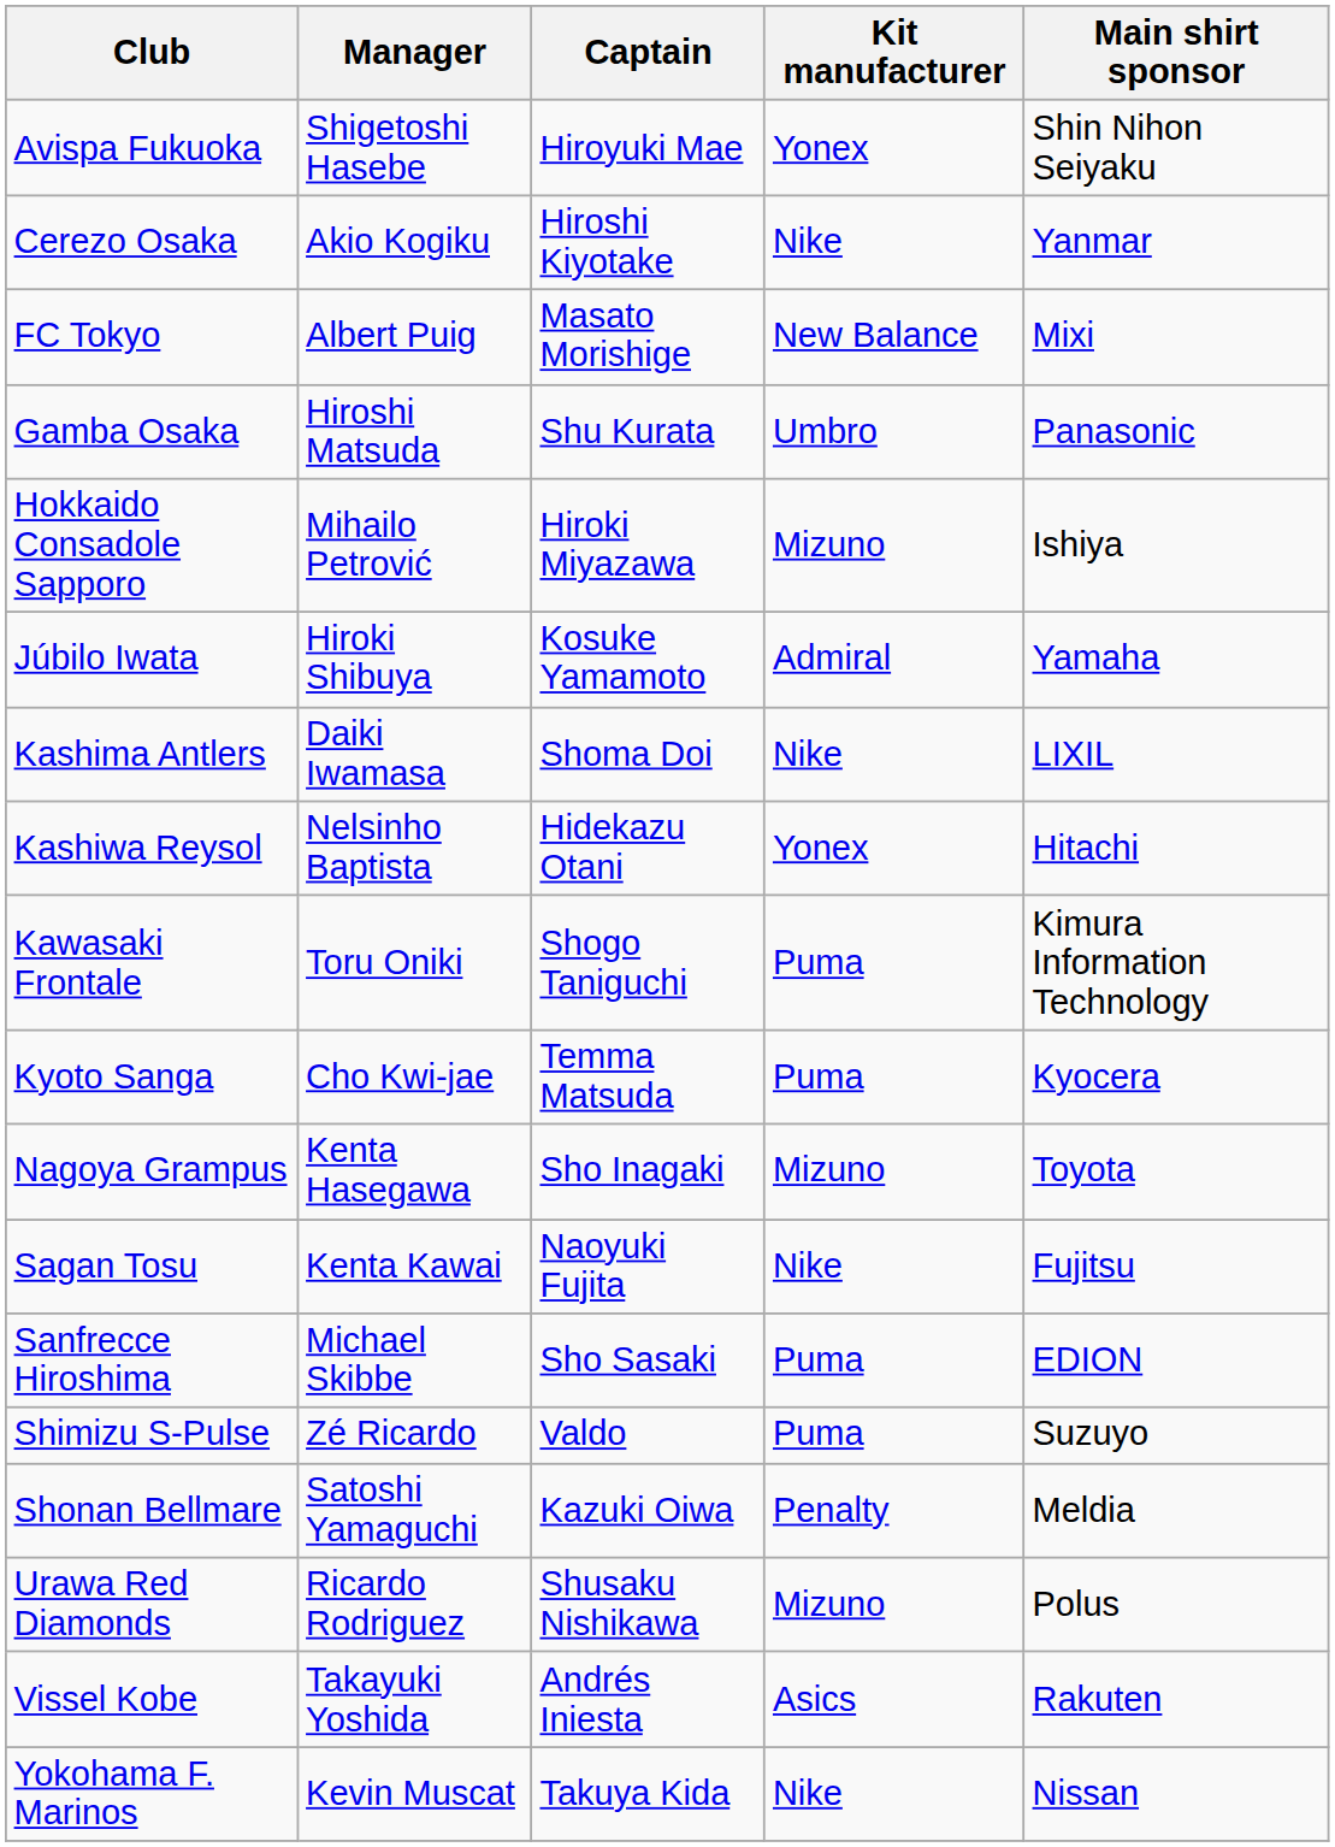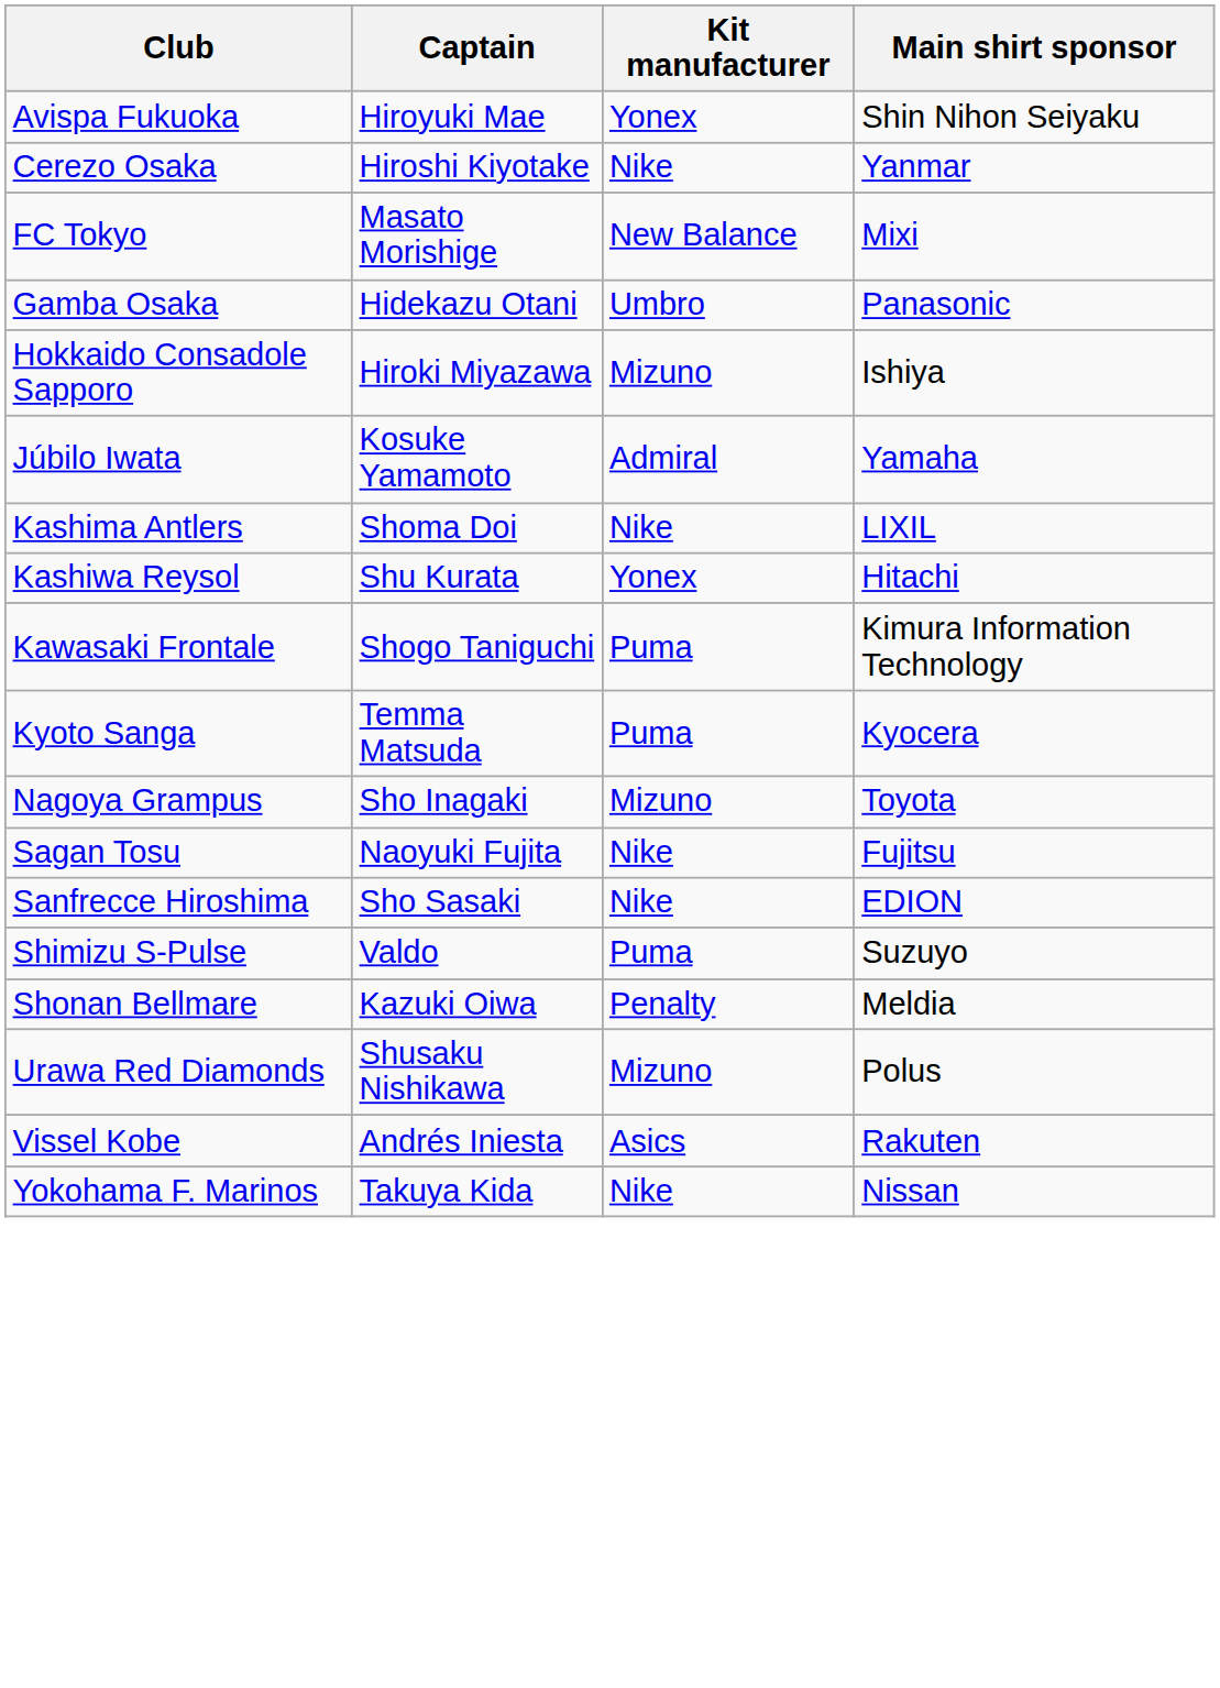 <table class="wikitable sortable">
 <tr>
 <th>Club</th>
-<th>Manager</th>
 <th>Captain</th>
 <th>Kit manufacturer</th>
 <th>Main shirt sponsor</th>
 </tr>
 <tr>
 <td><a href='#'>Avispa Fukuoka</a></td>
-<td> <a href='#'>Shigetoshi Hasebe</a></td>
 <td> <a href='#'>Hiroyuki Mae</a></td>
 <td> <a href='#'>Yonex</a></td>
 <td>Shin Nihon Seiyaku</td>
 </tr>
 <tr>
 <td><a href='#'>Cerezo Osaka</a></td>
-<td> <a href='#'>Akio Kogiku</a></td>
 <td> <a href='#'>Hiroshi Kiyotake</a></td>
 <td> <a href='#'>Nike</a></td>
 <td><a href='#'>Yanmar</a></td>
 </tr>
 <tr>
 <td><a href='#'>FC Tokyo</a></td>
-<td> <a href='#'>Albert Puig</a></td>
 <td> <a href='#'>Masato Morishige</a></td>
 <td> <a href='#'>New Balance</a></td>
 <td><a href='#'>Mixi</a></td>
 </tr>
 <tr>
 <td><a href='#'>Gamba Osaka</a></td>
-<td> <a href='#'>Hiroshi Matsuda</a></td>
-<td> <a href='#'>Shu Kurata</a></td>
+<td> <a href='#'>Hidekazu Otani</a></td>
 <td> <a href='#'>Umbro</a></td>
 <td><a href='#'>Panasonic</a></td>
 </tr>
 <tr>
 <td><a href='#'>Hokkaido Consadole Sapporo</a></td>
-<td> <a href='#'>Mihailo Petrović</a></td>
 <td> <a href='#'>Hiroki Miyazawa</a></td>
 <td> <a href='#'>Mizuno</a></td>
 <td>Ishiya</td>
 </tr>
 <tr>
 <td><a href='#'>Júbilo Iwata</a></td>
-<td> <a href='#'>Hiroki Shibuya</a></td>
 <td> <a href='#'>Kosuke Yamamoto</a></td>
 <td> <a href='#'>Admiral</a></td>
 <td><a href='#'>Yamaha</a></td>
 </tr>
 <tr>
 <td><a href='#'>Kashima Antlers</a></td>
-<td> <a href='#'>Daiki Iwamasa</a></td>
 <td> <a href='#'>Shoma Doi</a></td>
 <td> <a href='#'>Nike</a></td>
 <td><a href='#'>LIXIL</a></td>
 </tr>
 <tr>
 <td><a href='#'>Kashiwa Reysol</a></td>
-<td> <a href='#'>Nelsinho Baptista</a></td>
-<td> <a href='#'>Hidekazu Otani</a></td>
+<td> <a href='#'>Shu Kurata</a></td>
 <td> <a href='#'>Yonex</a></td>
 <td><a href='#'>Hitachi</a></td>
 </tr>
 <tr>
 <td><a href='#'>Kawasaki Frontale</a></td>
-<td> <a href='#'>Toru Oniki</a></td>
 <td> <a href='#'>Shogo Taniguchi</a></td>
 <td> <a href='#'>Puma</a></td>
 <td>Kimura Information Technology</td>
 </tr>
 <tr>
 <td><a href='#'>Kyoto Sanga</a></td>
-<td> <a href='#'>Cho Kwi-jae</a></td>
 <td> <a href='#'>Temma Matsuda</a></td>
 <td> <a href='#'>Puma</a></td>
 <td><a href='#'>Kyocera</a></td>
 </tr>
 <tr>
 <td><a href='#'>Nagoya Grampus</a></td>
-<td> <a href='#'>Kenta Hasegawa</a></td>
 <td> <a href='#'>Sho Inagaki</a></td>
 <td> <a href='#'>Mizuno</a></td>
 <td><a href='#'>Toyota</a></td>
 </tr>
 <tr>
 <td><a href='#'>Sagan Tosu</a></td>
-<td> <a href='#'>Kenta Kawai</a></td>
 <td> <a href='#'>Naoyuki Fujita</a></td>
 <td> <a href='#'>Nike</a></td>
 <td><a href='#'>Fujitsu</a></td>
 </tr>
 <tr>
 <td><a href='#'>Sanfrecce Hiroshima</a></td>
-<td> <a href='#'>Michael Skibbe</a></td>
 <td> <a href='#'>Sho Sasaki</a></td>
-<td> <a href='#'>Puma</a></td>
+<td> <a href='#'>Nike</a></td>
 <td><a href='#'>EDION</a></td>
 </tr>
 <tr>
 <td><a href='#'>Shimizu S-Pulse</a></td>
-<td> <a href='#'>Zé Ricardo</a></td>
 <td> <a href='#'>Valdo</a></td>
 <td> <a href='#'>Puma</a></td>
 <td>Suzuyo</td>
 </tr>
 <tr>
 <td><a href='#'>Shonan Bellmare</a></td>
-<td> <a href='#'>Satoshi Yamaguchi</a></td>
 <td> <a href='#'>Kazuki Oiwa</a></td>
 <td> <a href='#'>Penalty</a></td>
 <td>Meldia</td>
 </tr>
 <tr>
 <td><a href='#'>Urawa Red Diamonds</a></td>
-<td> <a href='#'>Ricardo Rodriguez</a></td>
 <td> <a href='#'>Shusaku Nishikawa</a></td>
 <td> <a href='#'>Mizuno</a></td>
 <td>Polus</td>
 </tr>
 <tr>
 <td><a href='#'>Vissel Kobe</a></td>
-<td> <a href='#'>Takayuki Yoshida</a></td>
 <td> <a href='#'>Andrés Iniesta</a></td>
 <td> <a href='#'>Asics</a></td>
 <td><a href='#'>Rakuten</a></td>
 </tr>
 <tr>
 <td><a href='#'>Yokohama F. Marinos</a></td>
-<td> <a href='#'>Kevin Muscat</a></td>
 <td> <a href='#'>Takuya Kida</a></td>
 <td> <a href='#'>Nike</a></td>
 <td><a href='#'>Nissan</a></td>
 </tr>
 </table>
